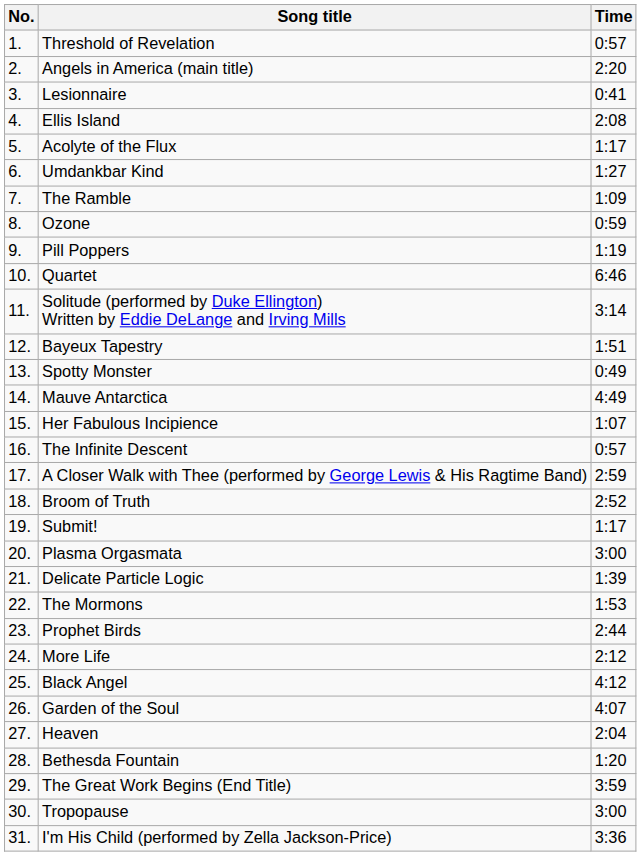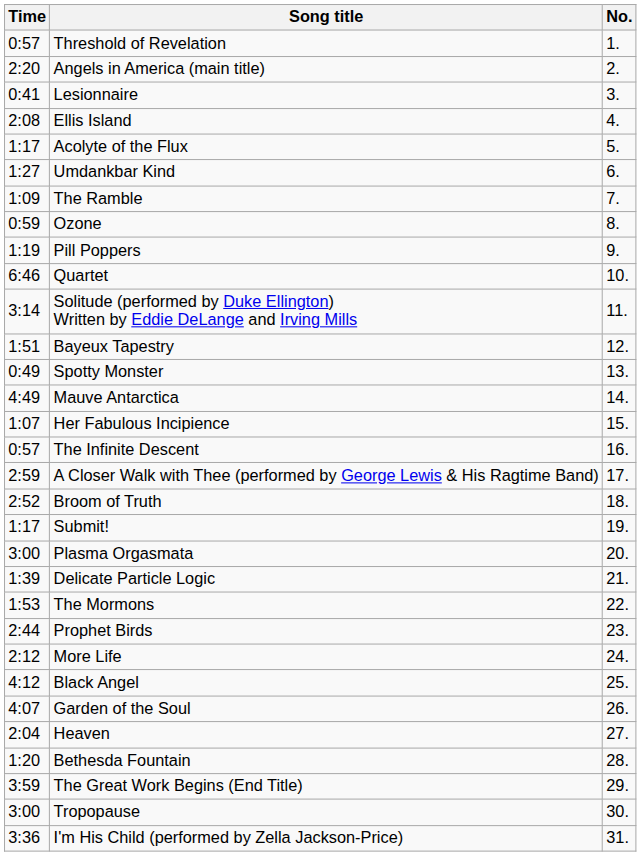 <table class="wikitable">
 <tr>
+<th>Time</th>
+<th>Song title</th>
 <th>No.</th>
-<th>Song title</th>
-<th>Time</th>
 </tr>
 <tr>
+<td>0:57</td>
+<td>Threshold of Revelation</td>
 <td>1.</td>
-<td>Threshold of Revelation</td>
-<td>0:57</td>
 </tr>
 <tr>
+<td>2:20</td>
+<td>Angels in America (main title)</td>
 <td>2.</td>
-<td>Angels in America (main title)</td>
-<td>2:20</td>
 </tr>
 <tr>
+<td>0:41</td>
+<td>Lesionnaire</td>
 <td>3.</td>
-<td>Lesionnaire</td>
-<td>0:41</td>
 </tr>
 <tr>
+<td>2:08</td>
+<td>Ellis Island</td>
 <td>4.</td>
-<td>Ellis Island</td>
-<td>2:08</td>
 </tr>
 <tr>
+<td>1:17</td>
+<td>Acolyte of the Flux</td>
 <td>5.</td>
-<td>Acolyte of the Flux</td>
-<td>1:17</td>
 </tr>
 <tr>
+<td>1:27</td>
+<td>Umdankbar Kind</td>
 <td>6.</td>
-<td>Umdankbar Kind</td>
-<td>1:27</td>
 </tr>
 <tr>
+<td>1:09</td>
+<td>The Ramble</td>
 <td>7.</td>
-<td>The Ramble</td>
-<td>1:09</td>
 </tr>
 <tr>
+<td>0:59</td>
+<td>Ozone</td>
 <td>8.</td>
-<td>Ozone</td>
-<td>0:59</td>
 </tr>
 <tr>
+<td>1:19</td>
+<td>Pill Poppers</td>
 <td>9.</td>
-<td>Pill Poppers</td>
-<td>1:19</td>
 </tr>
 <tr>
+<td>6:46</td>
+<td>Quartet</td>
 <td>10.</td>
-<td>Quartet</td>
-<td>6:46</td>
 </tr>
 <tr>
+<td>3:14</td>
+<td>Solitude (performed by <a href='#'>Duke Ellington</a>)<br>Written by <a href='#'>Eddie DeLange</a> and <a href='#'>Irving Mills</a></td>
 <td>11.</td>
-<td>Solitude (performed by <a href='#'>Duke Ellington</a>)<br>Written by <a href='#'>Eddie DeLange</a> and <a href='#'>Irving Mills</a></td>
-<td>3:14</td>
 </tr>
 <tr>
+<td>1:51</td>
+<td>Bayeux Tapestry</td>
 <td>12.</td>
-<td>Bayeux Tapestry</td>
-<td>1:51</td>
 </tr>
 <tr>
+<td>0:49</td>
+<td>Spotty Monster</td>
 <td>13.</td>
-<td>Spotty Monster</td>
-<td>0:49</td>
 </tr>
 <tr>
+<td>4:49</td>
+<td>Mauve Antarctica</td>
 <td>14.</td>
-<td>Mauve Antarctica</td>
-<td>4:49</td>
 </tr>
 <tr>
+<td>1:07</td>
+<td>Her Fabulous Incipience</td>
 <td>15.</td>
-<td>Her Fabulous Incipience</td>
-<td>1:07</td>
 </tr>
 <tr>
+<td>0:57</td>
+<td>The Infinite Descent</td>
 <td>16.</td>
-<td>The Infinite Descent</td>
-<td>0:57</td>
 </tr>
 <tr>
+<td>2:59</td>
+<td>A Closer Walk with Thee (performed by <a href='#'>George Lewis</a> & His Ragtime Band)</td>
 <td>17.</td>
-<td>A Closer Walk with Thee (performed by <a href='#'>George Lewis</a> & His Ragtime Band)</td>
-<td>2:59</td>
 </tr>
 <tr>
+<td>2:52</td>
+<td>Broom of Truth</td>
 <td>18.</td>
-<td>Broom of Truth</td>
-<td>2:52</td>
 </tr>
 <tr>
+<td>1:17</td>
+<td>Submit!</td>
 <td>19.</td>
-<td>Submit!</td>
-<td>1:17</td>
 </tr>
 <tr>
+<td>3:00</td>
+<td>Plasma Orgasmata</td>
 <td>20.</td>
-<td>Plasma Orgasmata</td>
-<td>3:00</td>
 </tr>
 <tr>
+<td>1:39</td>
+<td>Delicate Particle Logic</td>
 <td>21.</td>
-<td>Delicate Particle Logic</td>
-<td>1:39</td>
 </tr>
 <tr>
+<td>1:53</td>
+<td>The Mormons</td>
 <td>22.</td>
-<td>The Mormons</td>
-<td>1:53</td>
 </tr>
 <tr>
+<td>2:44</td>
+<td>Prophet Birds</td>
 <td>23.</td>
-<td>Prophet Birds</td>
-<td>2:44</td>
 </tr>
 <tr>
+<td>2:12</td>
+<td>More Life</td>
 <td>24.</td>
-<td>More Life</td>
-<td>2:12</td>
 </tr>
 <tr>
+<td>4:12</td>
+<td>Black Angel</td>
 <td>25.</td>
-<td>Black Angel</td>
-<td>4:12</td>
 </tr>
 <tr>
+<td>4:07</td>
+<td>Garden of the Soul</td>
 <td>26.</td>
-<td>Garden of the Soul</td>
-<td>4:07</td>
 </tr>
 <tr>
+<td>2:04</td>
+<td>Heaven</td>
 <td>27.</td>
-<td>Heaven</td>
-<td>2:04</td>
 </tr>
 <tr>
+<td>1:20</td>
+<td>Bethesda Fountain</td>
 <td>28.</td>
-<td>Bethesda Fountain</td>
-<td>1:20</td>
 </tr>
 <tr>
+<td>3:59</td>
+<td>The Great Work Begins (End Title)</td>
 <td>29.</td>
-<td>The Great Work Begins (End Title)</td>
-<td>3:59</td>
 </tr>
 <tr>
+<td>3:00</td>
+<td>Tropopause</td>
 <td>30.</td>
-<td>Tropopause</td>
-<td>3:00</td>
 </tr>
 <tr>
+<td>3:36</td>
+<td>I'm His Child (performed by Zella Jackson-Price)</td>
 <td>31.</td>
-<td>I'm His Child (performed by Zella Jackson-Price)</td>
-<td>3:36</td>
 </tr>
 </table>
